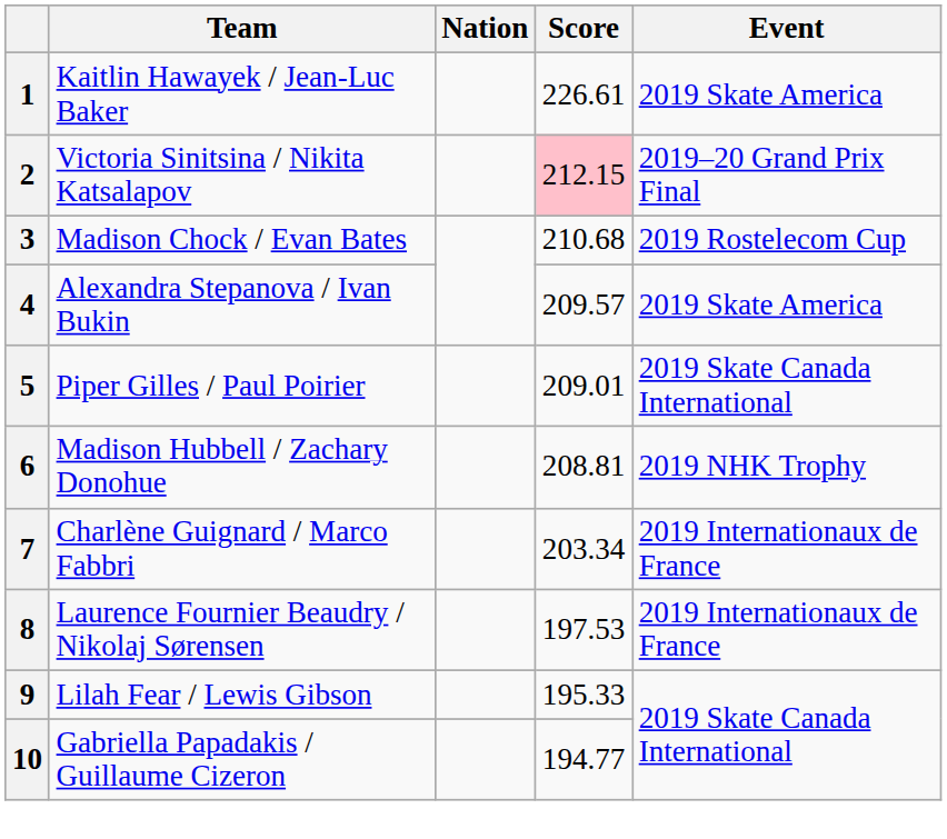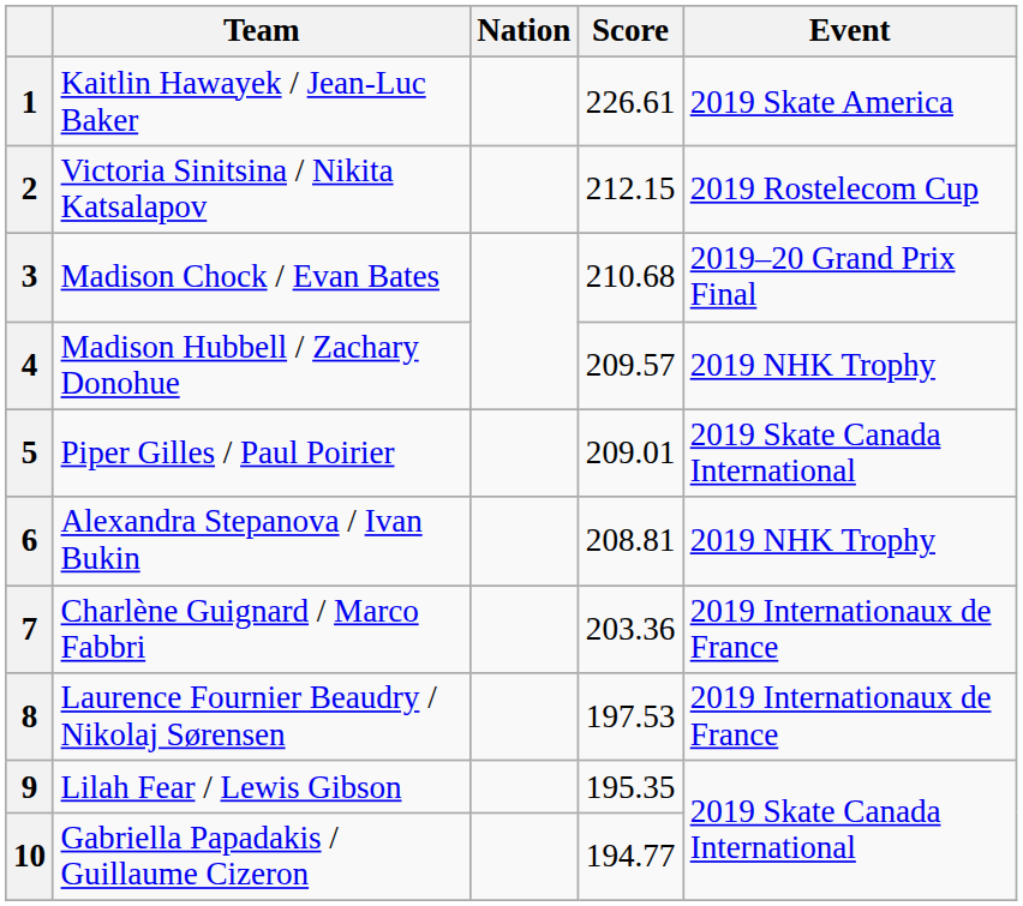 <table class="wikitable sortable" style="text-align:left; width:80%">
 <tr>
 <th scope="col"></th>
 <th scope="col">Team</th>
 <th scope="col">Nation</th>
 <th scope="col">Score</th>
 <th scope="col">Event</th>
 </tr>
 <tr>
 <th scope="row">1</th>
 <td><a href='#'>Kaitlin Hawayek</a> / <a href='#'>Jean-Luc Baker</a></td>
 <td></td>
 <td style="text-align:center;">226.61</td>
 <td><a href='#'>2019 Skate America</a></td>
 </tr>
 <tr>
 <th scope="row">2</th>
 <td><a href='#'>Victoria Sinitsina</a> / <a href='#'>Nikita Katsalapov</a></td>
 <td></td>
-<td style="background: pink; text-align:center;">212.15</td>
-<td><a href='#'>2019–20 Grand Prix Final</a></td>
+<td style="text-align:center;">212.15</td>
+<td><a href='#'>2019 Rostelecom Cup</a></td>
 </tr>
 <tr>
 <th scope="row">3</th>
 <td><a href='#'>Madison Chock</a> / <a href='#'>Evan Bates</a></td>
 <td rowspan="2"></td>
 <td style="text-align:center;">210.68</td>
-<td><a href='#'>2019 Rostelecom Cup</a></td>
+<td><a href='#'>2019–20 Grand Prix Final</a></td>
 </tr>
 <tr>
 <th scope="row">4</th>
-<td><a href='#'>Alexandra Stepanova</a> / <a href='#'>Ivan Bukin</a></td>
+<td><a href='#'>Madison Hubbell</a> / <a href='#'>Zachary Donohue</a></td>
 <td style="text-align:center;">209.57</td>
-<td><a href='#'>2019 Skate America</a></td>
+<td><a href='#'>2019 NHK Trophy</a></td>
 </tr>
 <tr>
 <th scope="row">5</th>
 <td><a href='#'>Piper Gilles</a> / <a href='#'>Paul Poirier</a></td>
 <td></td>
 <td style="text-align:center;">209.01</td>
 <td><a href='#'>2019 Skate Canada International</a></td>
 </tr>
 <tr>
 <th scope="row">6</th>
-<td><a href='#'>Madison Hubbell</a> / <a href='#'>Zachary Donohue</a></td>
+<td><a href='#'>Alexandra Stepanova</a> / <a href='#'>Ivan Bukin</a></td>
 <td></td>
 <td style="text-align:center;">208.81</td>
 <td><a href='#'>2019 NHK Trophy</a></td>
 </tr>
 <tr>
 <th scope="row">7</th>
 <td><a href='#'>Charlène Guignard</a> / <a href='#'>Marco Fabbri</a></td>
 <td></td>
-<td style="text-align:center;">203.34</td>
+<td style="text-align:center;">203.36</td>
 <td><a href='#'>2019 Internationaux de France</a></td>
 </tr>
 <tr>
 <th scope="row">8</th>
 <td><a href='#'>Laurence Fournier Beaudry</a> / <a href='#'>Nikolaj Sørensen</a></td>
 <td></td>
 <td style="text-align:center;">197.53</td>
 <td><a href='#'>2019 Internationaux de France</a></td>
 </tr>
 <tr>
 <th scope="row">9</th>
 <td><a href='#'>Lilah Fear</a> / <a href='#'>Lewis Gibson</a></td>
 <td></td>
-<td style="text-align:center;">195.33</td>
+<td style="text-align:center;">195.35</td>
 <td rowspan="2"><a href='#'>2019 Skate Canada International</a></td>
 </tr>
 <tr>
 <th scope="row">10</th>
 <td><a href='#'>Gabriella Papadakis</a> / <a href='#'>Guillaume Cizeron</a></td>
 <td></td>
 <td style="text-align:center;">194.77</td>
 </tr>
 </table>
